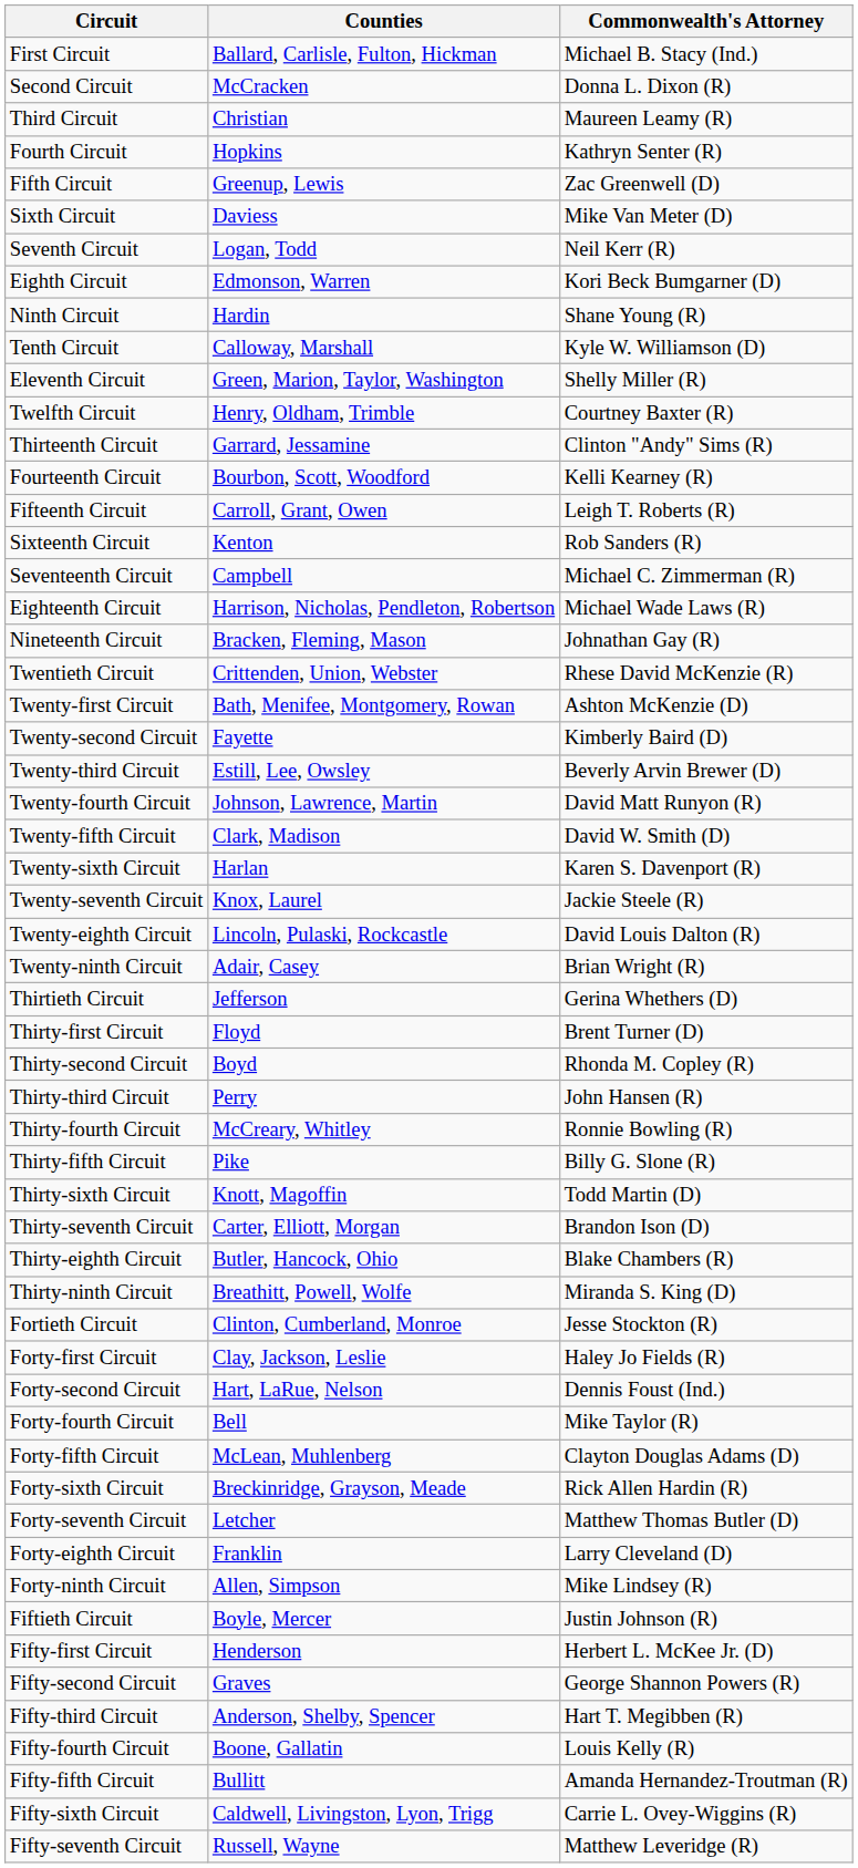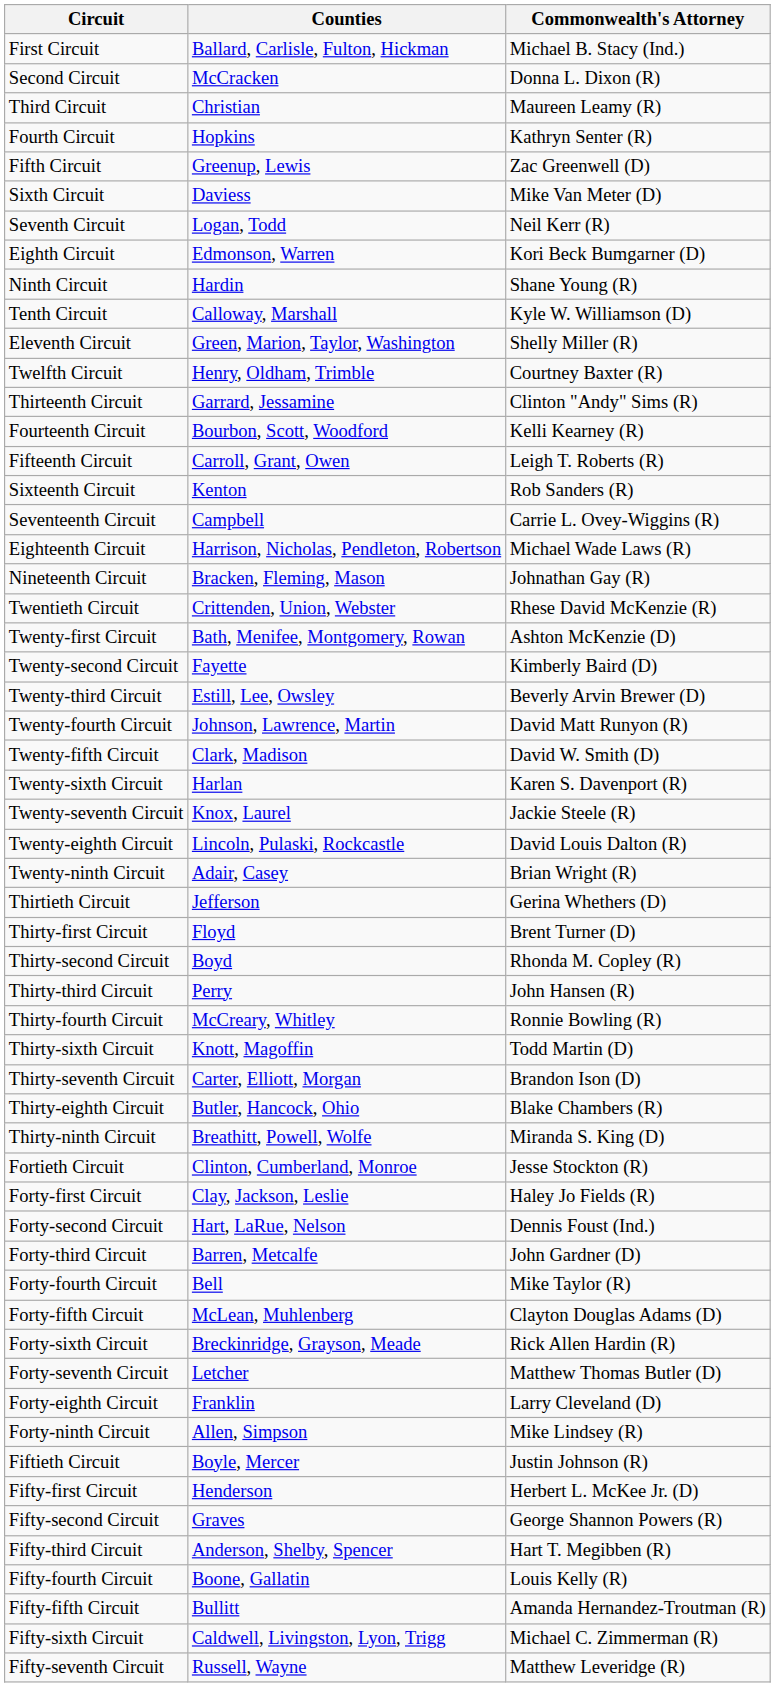 <table class="wikitable">
 <tr>
 <th>Circuit</th>
 <th>Counties</th>
 <th>Commonwealth's Attorney</th>
 </tr>
 <tr>
 <td>First Circuit</td>
 <td><a href='#'>Ballard</a>, <a href='#'>Carlisle</a>, <a href='#'>Fulton</a>, <a href='#'>Hickman</a></td>
 <td>Michael B. Stacy (Ind.)</td>
 </tr>
 <tr>
 <td>Second Circuit</td>
 <td><a href='#'>McCracken</a></td>
 <td>Donna L. Dixon (R)</td>
 </tr>
 <tr>
 <td>Third Circuit</td>
 <td><a href='#'>Christian</a></td>
 <td>Maureen Leamy (R)</td>
 </tr>
 <tr>
 <td>Fourth Circuit</td>
 <td><a href='#'>Hopkins</a></td>
 <td>Kathryn Senter (R)</td>
 </tr>
 <tr>
 <td>Fifth Circuit</td>
 <td><a href='#'>Greenup</a>, <a href='#'>Lewis</a></td>
 <td>Zac Greenwell (D)</td>
 </tr>
 <tr>
 <td>Sixth Circuit</td>
 <td><a href='#'>Daviess</a></td>
 <td>Mike Van Meter (D)</td>
 </tr>
 <tr>
 <td>Seventh Circuit</td>
 <td><a href='#'>Logan</a>, <a href='#'>Todd</a></td>
 <td>Neil Kerr (R)</td>
 </tr>
 <tr>
 <td>Eighth Circuit</td>
 <td><a href='#'>Edmonson</a>, <a href='#'>Warren</a></td>
 <td>Kori Beck Bumgarner (D)</td>
 </tr>
 <tr>
 <td>Ninth Circuit</td>
 <td><a href='#'>Hardin</a></td>
 <td>Shane Young (R)</td>
 </tr>
 <tr>
 <td>Tenth Circuit</td>
 <td><a href='#'>Calloway</a>, <a href='#'>Marshall</a></td>
 <td>Kyle W. Williamson (D)</td>
 </tr>
 <tr>
 <td>Eleventh Circuit</td>
 <td><a href='#'>Green</a>, <a href='#'>Marion</a>, <a href='#'>Taylor</a>, <a href='#'>Washington</a></td>
 <td>Shelly Miller (R)</td>
 </tr>
 <tr>
 <td>Twelfth Circuit</td>
 <td><a href='#'>Henry</a>, <a href='#'>Oldham</a>, <a href='#'>Trimble</a></td>
 <td>Courtney Baxter (R)</td>
 </tr>
 <tr>
 <td>Thirteenth Circuit</td>
 <td><a href='#'>Garrard</a>, <a href='#'>Jessamine</a></td>
 <td>Clinton "Andy" Sims (R)</td>
 </tr>
 <tr>
 <td>Fourteenth Circuit</td>
 <td><a href='#'>Bourbon</a>, <a href='#'>Scott</a>, <a href='#'>Woodford</a></td>
 <td>Kelli Kearney (R)</td>
 </tr>
 <tr>
 <td>Fifteenth Circuit</td>
 <td><a href='#'>Carroll</a>, <a href='#'>Grant</a>, <a href='#'>Owen</a></td>
 <td>Leigh T. Roberts (R)</td>
 </tr>
 <tr>
 <td>Sixteenth Circuit</td>
 <td><a href='#'>Kenton</a></td>
 <td>Rob Sanders (R)</td>
 </tr>
 <tr>
 <td>Seventeenth Circuit</td>
 <td><a href='#'>Campbell</a></td>
-<td>Michael C. Zimmerman (R)</td>
+<td>Carrie L. Ovey-Wiggins (R)</td>
 </tr>
 <tr>
 <td>Eighteenth Circuit</td>
 <td><a href='#'>Harrison</a>, <a href='#'>Nicholas</a>, <a href='#'>Pendleton</a>, <a href='#'>Robertson</a></td>
 <td>Michael Wade Laws (R)</td>
 </tr>
 <tr>
 <td>Nineteenth Circuit</td>
 <td><a href='#'>Bracken</a>, <a href='#'>Fleming</a>, <a href='#'>Mason</a></td>
 <td>Johnathan Gay (R)</td>
 </tr>
 <tr>
 <td>Twentieth Circuit</td>
 <td><a href='#'>Crittenden</a>, <a href='#'>Union</a>, <a href='#'>Webster</a></td>
 <td>Rhese David McKenzie (R)</td>
 </tr>
 <tr>
 <td>Twenty-first Circuit</td>
 <td><a href='#'>Bath</a>, <a href='#'>Menifee</a>, <a href='#'>Montgomery</a>, <a href='#'>Rowan</a></td>
 <td>Ashton McKenzie (D)</td>
 </tr>
 <tr>
 <td>Twenty-second Circuit</td>
 <td><a href='#'>Fayette</a></td>
 <td>Kimberly Baird (D)</td>
 </tr>
 <tr>
 <td>Twenty-third Circuit</td>
 <td><a href='#'>Estill</a>, <a href='#'>Lee</a>, <a href='#'>Owsley</a></td>
 <td>Beverly Arvin Brewer (D)</td>
 </tr>
 <tr>
 <td>Twenty-fourth Circuit</td>
 <td><a href='#'>Johnson</a>, <a href='#'>Lawrence</a>, <a href='#'>Martin</a></td>
 <td>David Matt Runyon (R)</td>
 </tr>
 <tr>
 <td>Twenty-fifth Circuit</td>
 <td><a href='#'>Clark</a>, <a href='#'>Madison</a></td>
 <td>David W. Smith (D)</td>
 </tr>
 <tr>
 <td>Twenty-sixth Circuit</td>
 <td><a href='#'>Harlan</a></td>
 <td>Karen S. Davenport (R)</td>
 </tr>
 <tr>
 <td>Twenty-seventh Circuit</td>
 <td><a href='#'>Knox</a>, <a href='#'>Laurel</a></td>
 <td>Jackie Steele (R)</td>
 </tr>
 <tr>
 <td>Twenty-eighth Circuit</td>
 <td><a href='#'>Lincoln</a>, <a href='#'>Pulaski</a>, <a href='#'>Rockcastle</a></td>
 <td>David Louis Dalton (R)</td>
 </tr>
 <tr>
 <td>Twenty-ninth Circuit</td>
 <td><a href='#'>Adair</a>, <a href='#'>Casey</a></td>
 <td>Brian Wright (R)</td>
 </tr>
 <tr>
 <td>Thirtieth Circuit</td>
 <td><a href='#'>Jefferson</a></td>
 <td>Gerina Whethers (D)</td>
 </tr>
 <tr>
 <td>Thirty-first Circuit</td>
 <td><a href='#'>Floyd</a></td>
 <td>Brent Turner (D)</td>
 </tr>
 <tr>
 <td>Thirty-second Circuit</td>
 <td><a href='#'>Boyd</a></td>
 <td>Rhonda M. Copley (R)</td>
 </tr>
 <tr>
 <td>Thirty-third Circuit</td>
 <td><a href='#'>Perry</a></td>
 <td>John Hansen (R)</td>
 </tr>
 <tr>
 <td>Thirty-fourth Circuit</td>
 <td><a href='#'>McCreary</a>, <a href='#'>Whitley</a></td>
 <td>Ronnie Bowling (R)</td>
 </tr>
 <tr>
-<td>Thirty-fifth Circuit</td>
-<td><a href='#'>Pike</a></td>
-<td>Billy G. Slone (R)</td>
-</tr>
-<tr>
 <td>Thirty-sixth Circuit</td>
 <td><a href='#'>Knott</a>, <a href='#'>Magoffin</a></td>
 <td>Todd Martin (D)</td>
 </tr>
 <tr>
 <td>Thirty-seventh Circuit</td>
 <td><a href='#'>Carter</a>, <a href='#'>Elliott</a>, <a href='#'>Morgan</a></td>
 <td>Brandon Ison (D)</td>
 </tr>
 <tr>
 <td>Thirty-eighth Circuit</td>
 <td><a href='#'>Butler</a>, <a href='#'>Hancock</a>, <a href='#'>Ohio</a></td>
 <td>Blake Chambers (R)</td>
 </tr>
 <tr>
 <td>Thirty-ninth Circuit</td>
 <td><a href='#'>Breathitt</a>, <a href='#'>Powell</a>, <a href='#'>Wolfe</a></td>
 <td>Miranda S. King (D)</td>
 </tr>
 <tr>
 <td>Fortieth Circuit</td>
 <td><a href='#'>Clinton</a>, <a href='#'>Cumberland</a>, <a href='#'>Monroe</a></td>
 <td>Jesse Stockton (R)</td>
 </tr>
 <tr>
 <td>Forty-first Circuit</td>
 <td><a href='#'>Clay</a>, <a href='#'>Jackson</a>, <a href='#'>Leslie</a></td>
 <td>Haley Jo Fields (R)</td>
 </tr>
 <tr>
 <td>Forty-second Circuit</td>
 <td><a href='#'>Hart</a>, <a href='#'>LaRue</a>, <a href='#'>Nelson</a></td>
 <td>Dennis Foust (Ind.)</td>
+</tr>
+<tr>
+<td>Forty-third Circuit</td>
+<td><a href='#'>Barren</a>, <a href='#'>Metcalfe</a></td>
+<td>John Gardner (D)</td>
 </tr>
 <tr>
 <td>Forty-fourth Circuit</td>
 <td><a href='#'>Bell</a></td>
 <td>Mike Taylor (R)</td>
 </tr>
 <tr>
 <td>Forty-fifth Circuit</td>
 <td><a href='#'>McLean</a>, <a href='#'>Muhlenberg</a></td>
 <td>Clayton Douglas Adams (D)</td>
 </tr>
 <tr>
 <td>Forty-sixth Circuit</td>
 <td><a href='#'>Breckinridge</a>, <a href='#'>Grayson</a>, <a href='#'>Meade</a></td>
 <td>Rick Allen Hardin (R)</td>
 </tr>
 <tr>
 <td>Forty-seventh Circuit</td>
 <td><a href='#'>Letcher</a></td>
 <td>Matthew Thomas Butler (D)</td>
 </tr>
 <tr>
 <td>Forty-eighth Circuit</td>
 <td><a href='#'>Franklin</a></td>
 <td>Larry Cleveland (D)</td>
 </tr>
 <tr>
 <td>Forty-ninth Circuit</td>
 <td><a href='#'>Allen</a>, <a href='#'>Simpson</a></td>
 <td>Mike Lindsey (R)</td>
 </tr>
 <tr>
 <td>Fiftieth Circuit</td>
 <td><a href='#'>Boyle</a>, <a href='#'>Mercer</a></td>
 <td>Justin Johnson (R)</td>
 </tr>
 <tr>
 <td>Fifty-first Circuit</td>
 <td><a href='#'>Henderson</a></td>
 <td>Herbert L. McKee Jr. (D)</td>
 </tr>
 <tr>
 <td>Fifty-second Circuit</td>
 <td><a href='#'>Graves</a></td>
 <td>George Shannon Powers (R)</td>
 </tr>
 <tr>
 <td>Fifty-third Circuit</td>
 <td><a href='#'>Anderson</a>, <a href='#'>Shelby</a>, <a href='#'>Spencer</a></td>
 <td>Hart T. Megibben (R)</td>
 </tr>
 <tr>
 <td>Fifty-fourth Circuit</td>
 <td><a href='#'>Boone</a>, <a href='#'>Gallatin</a></td>
 <td>Louis Kelly (R)</td>
 </tr>
 <tr>
 <td>Fifty-fifth Circuit</td>
 <td><a href='#'>Bullitt</a></td>
 <td>Amanda Hernandez-Troutman (R)</td>
 </tr>
 <tr>
 <td>Fifty-sixth Circuit</td>
 <td><a href='#'>Caldwell</a>, <a href='#'>Livingston</a>, <a href='#'>Lyon</a>, <a href='#'>Trigg</a></td>
-<td>Carrie L. Ovey-Wiggins (R)</td>
+<td>Michael C. Zimmerman (R)</td>
 </tr>
 <tr>
 <td>Fifty-seventh Circuit</td>
 <td><a href='#'>Russell</a>, <a href='#'>Wayne</a></td>
 <td>Matthew Leveridge (R)</td>
 </tr>
 </table>
